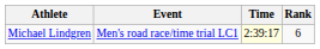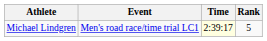 <table class=wikitable style="font-size:90%">
 <tr>
 <th>Athlete</th>
 <th>Event</th>
 <th>Time</th>
 <th>Rank</th>
 </tr>
 <tr>
 <td><a href='#'>Michael Lindgren</a></td>
 <td><a href='#'>Men's road race/time trial LC1</a></td>
 <td style="background: lightyellow; text-align:center;">2:39:17</td>
-<td style="text-align:center;">6</td>
+<td style="text-align:center;">5</td>
 </tr>
 </table>
